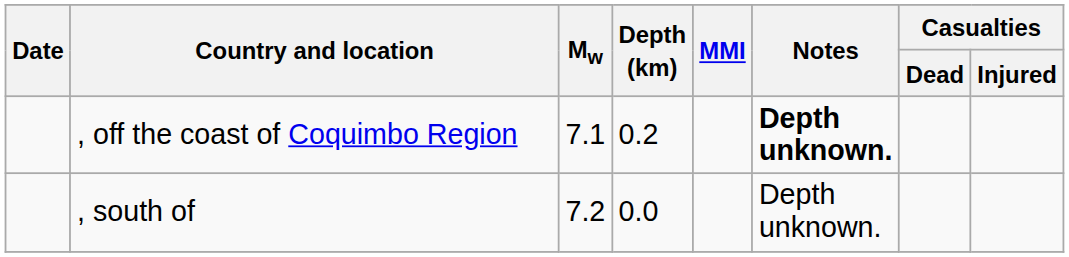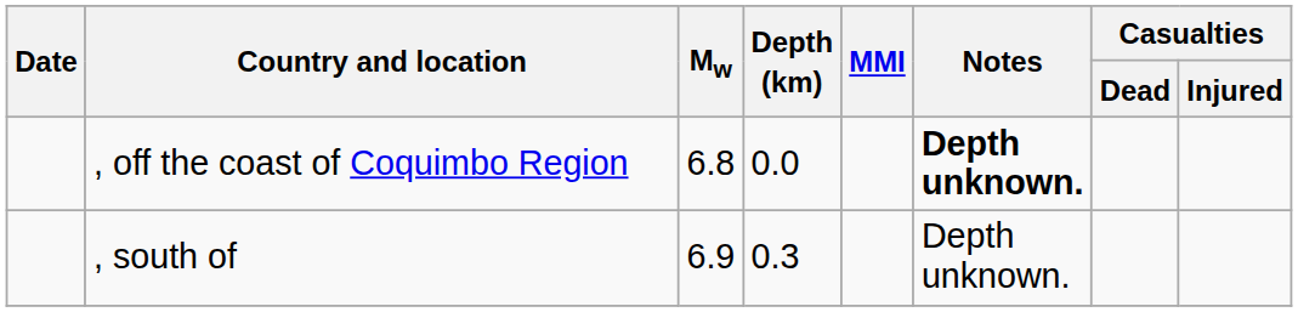 <table class="wikitable sortable sort-under" style="border:1px black; margin-left:1em;">
 <tr>
 <th rowspan="2"><small>Date</small></th>
 <th rowspan="2" style="width: 310px"><small>Country and location</small></th>
 <th rowspan="2"><small>M<sub>w</sub></small></th>
 <th rowspan="2"><small>Depth (km)</small></th>
 <th rowspan="2"><small><a href='#'>MMI</a></small></th>
 <th rowspan="2" class="unsortable"><small>Notes</small></th>
 <th colspan="2"><small>Casualties</small></th>
 </tr>
 <tr>
 <th><small>Dead</small></th>
 <th><small>Injured</small></th>
 </tr>
 <tr>
 <td></td>
 <td>, off the coast of <a href='#'>Coquimbo Region</a></td>
-<td>7.1</td>
-<td>0.2</td>
+<td>6.8</td>
+<td>0.0</td>
 <td></td>
 <td><strong>Depth unknown.</strong></td>
 <td></td>
 <td></td>
 </tr>
 <tr>
 <td></td>
 <td>, south of</td>
-<td>7.2</td>
-<td>0.0</td>
+<td>6.9</td>
+<td>0.3</td>
 <td></td>
 <td>Depth unknown.</td>
 <td></td>
 <td></td>
 </tr>
 </table>
